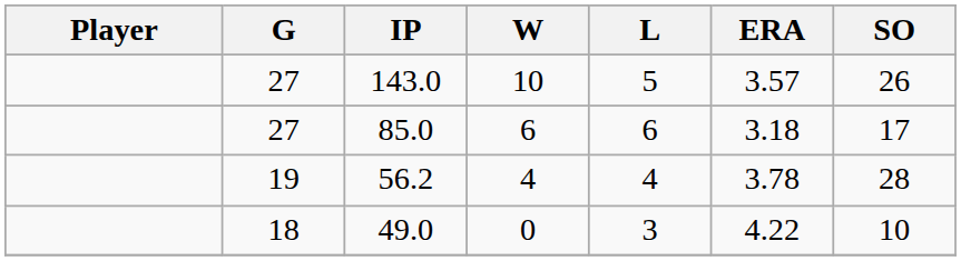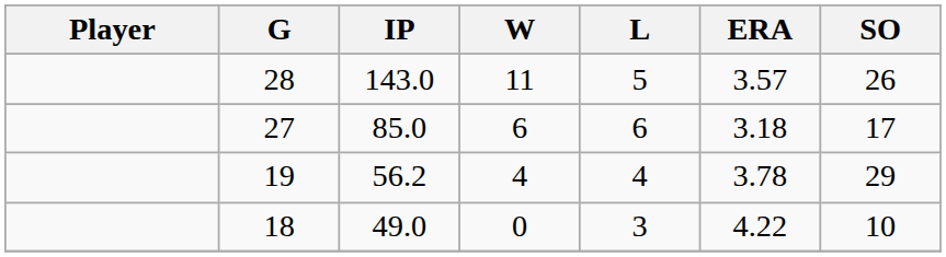 <table class="wikitable sortable">
 <tr>
 <th bgcolor="#DDDDFF" width="16%">Player</th>
 <th bgcolor="#DDDDFF" width="9%">G</th>
 <th bgcolor="#DDDDFF" width="9%">IP</th>
 <th bgcolor="#DDDDFF" width="9%">W</th>
 <th bgcolor="#DDDDFF" width="9%">L</th>
 <th bgcolor="#DDDDFF" width="9%">ERA</th>
 <th bgcolor="#DDDDFF" width="9%">SO</th>
 </tr>
 <tr align="center">
 <td></td>
-<td>27</td>
+<td>28</td>
 <td>143.0</td>
-<td>10</td>
+<td>11</td>
 <td>5</td>
 <td>3.57</td>
 <td>26</td>
 </tr>
 <tr align="center">
 <td></td>
 <td>27</td>
 <td>85.0</td>
 <td>6</td>
 <td>6</td>
 <td>3.18</td>
 <td>17</td>
 </tr>
 <tr align="center">
 <td></td>
 <td>19</td>
 <td>56.2</td>
 <td>4</td>
 <td>4</td>
 <td>3.78</td>
-<td>28</td>
+<td>29</td>
 </tr>
 <tr align="center">
 <td></td>
 <td>18</td>
 <td>49.0</td>
 <td>0</td>
 <td>3</td>
 <td>4.22</td>
 <td>10</td>
 </tr>
 <tr align="center">
 </tr>
 </table>
